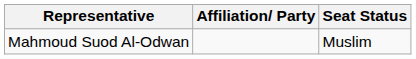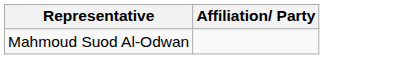 <table class="wikitable">
 <tr>
 <th>Representative</th>
 <th>Affiliation/ Party</th>
-<th>Seat Status</th>
 </tr>
 <tr>
 <td>Mahmoud Suod Al-Odwan</td>
 <td></td>
-<td>Muslim</td>
 </tr>
 </table>
